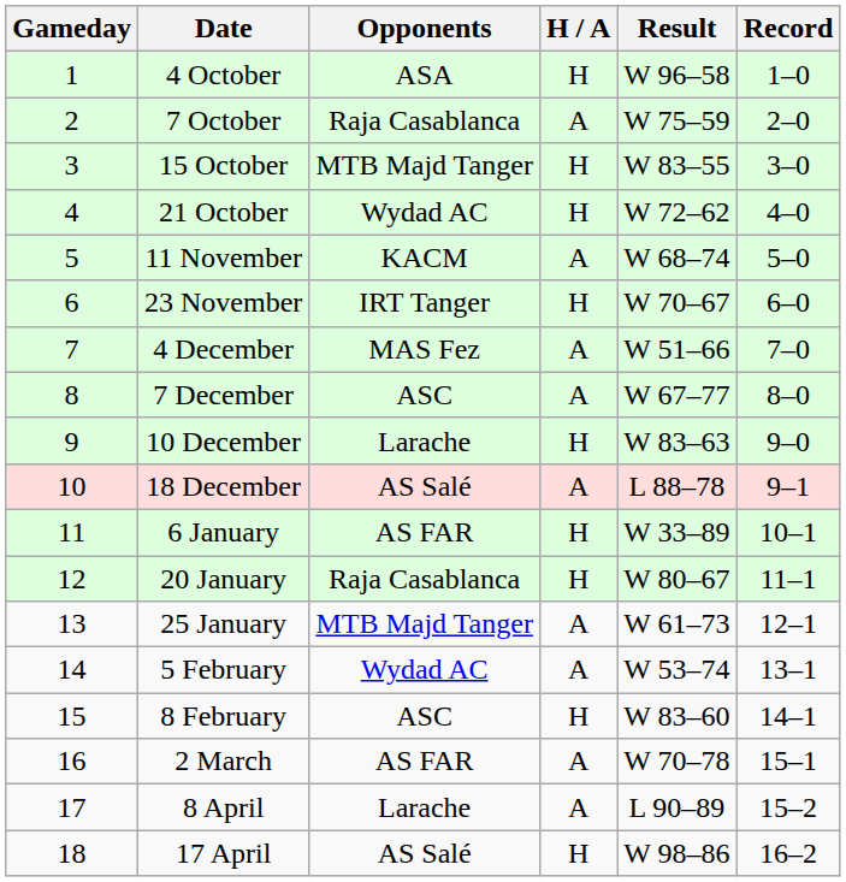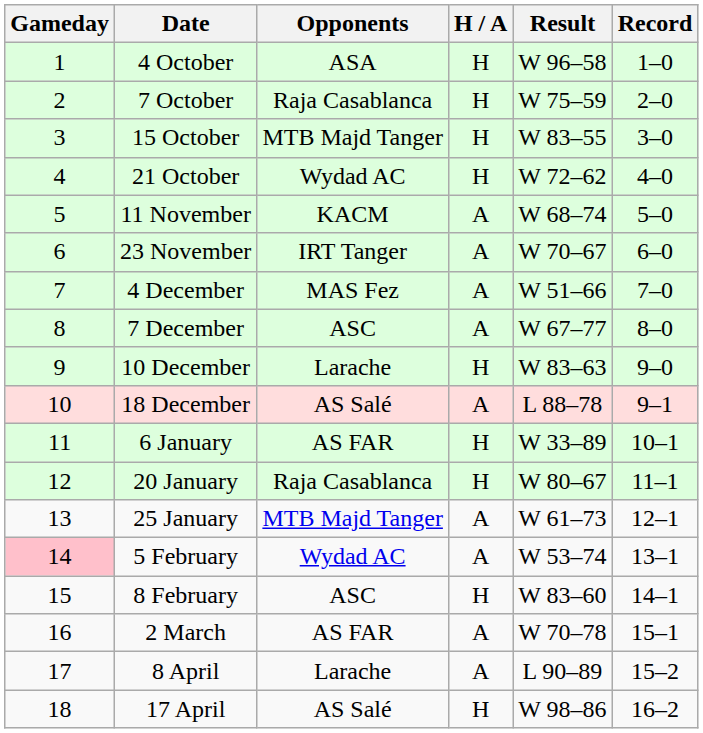 <table class="wikitable" style="text-align:center">
 <tr>
 <th>Gameday</th>
 <th>Date</th>
 <th>Opponents</th>
 <th>H / A</th>
 <th>Result</th>
 <th>Record</th>
 </tr>
 <tr bgcolor="#dfd">
 <td>1</td>
 <td>4 October</td>
 <td>ASA</td>
 <td>H</td>
 <td>W 96–58</td>
 <td>1–0</td>
 </tr>
 <tr bgcolor="#dfd">
 <td>2</td>
 <td>7 October</td>
 <td>Raja Casablanca</td>
-<td>A</td>
+<td>H</td>
 <td>W 75–59</td>
 <td>2–0</td>
 </tr>
 <tr bgcolor="#dfd">
 <td>3</td>
 <td>15 October</td>
 <td>MTB Majd Tanger</td>
 <td>H</td>
 <td>W 83–55</td>
 <td>3–0</td>
 </tr>
 <tr bgcolor="#dfd">
 <td>4</td>
 <td>21 October</td>
 <td>Wydad AC</td>
 <td>H</td>
 <td>W 72–62</td>
 <td>4–0</td>
 </tr>
 <tr bgcolor="#dfd">
 <td>5</td>
 <td>11 November</td>
 <td>KACM</td>
 <td>A</td>
 <td>W 68–74</td>
 <td>5–0</td>
 </tr>
 <tr bgcolor="#dfd">
 <td>6</td>
 <td>23 November</td>
 <td>IRT Tanger</td>
-<td>H</td>
+<td>A</td>
 <td>W 70–67</td>
 <td>6–0</td>
 </tr>
 <tr bgcolor="#dfd">
 <td>7</td>
 <td>4 December</td>
 <td>MAS Fez</td>
 <td>A</td>
 <td>W 51–66</td>
 <td>7–0</td>
 </tr>
 <tr bgcolor="#dfd">
 <td>8</td>
 <td>7 December</td>
 <td>ASC</td>
 <td>A</td>
 <td>W 67–77</td>
 <td>8–0</td>
 </tr>
 <tr bgcolor="#dfd">
 <td>9</td>
 <td>10 December</td>
 <td>Larache</td>
 <td>H</td>
 <td>W 83–63</td>
 <td>9–0</td>
 </tr>
 <tr bgcolor="#fdd">
 <td>10</td>
 <td>18 December</td>
 <td>AS Salé</td>
 <td>A</td>
 <td>L 88–78</td>
 <td>9–1</td>
 </tr>
 <tr bgcolor="#dfd">
 <td>11</td>
 <td>6 January</td>
 <td>AS FAR</td>
 <td>H</td>
 <td>W 33–89</td>
 <td>10–1</td>
 </tr>
 <tr bgcolor="#dfd">
 <td>12</td>
 <td>20 January</td>
 <td>Raja Casablanca</td>
 <td>H</td>
 <td>W 80–67</td>
 <td>11–1</td>
 </tr>
 <tr>
 <td>13</td>
 <td>25 January</td>
 <td><a href='#'>MTB Majd Tanger</a></td>
 <td>A</td>
 <td>W 61–73</td>
 <td>12–1</td>
 </tr>
 <tr>
-<td>14</td>
+<td style="background: pink;">14</td>
 <td>5 February</td>
 <td><a href='#'>Wydad AC</a></td>
 <td>A</td>
 <td>W 53–74</td>
 <td>13–1</td>
 </tr>
 <tr>
 <td>15</td>
 <td>8 February</td>
 <td>ASC</td>
 <td>H</td>
 <td>W 83–60</td>
 <td>14–1</td>
 </tr>
 <tr>
 <td>16</td>
 <td>2 March</td>
 <td>AS FAR</td>
 <td>A</td>
 <td>W 70–78</td>
 <td>15–1</td>
 </tr>
 <tr>
 <td>17</td>
 <td>8 April</td>
 <td>Larache</td>
 <td>A</td>
 <td>L 90–89</td>
 <td>15–2</td>
 </tr>
 <tr>
 <td>18</td>
 <td>17 April</td>
 <td>AS Salé</td>
 <td>H</td>
 <td>W 98–86</td>
 <td>16–2</td>
 </tr>
 </table>
